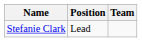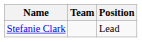 <table class="wikitable">
 <tr>
 <th><strong>Name</strong></th>
+<th><strong>Team</strong></th>
 <th><strong>Position</strong></th>
-<th><strong>Team</strong></th>
 </tr>
 <tr>
 <td><a href='#'>Stefanie Clark</a> </td>
+<td></td>
 <td>Lead</td>
-<td></td>
 </tr>
 </table>
